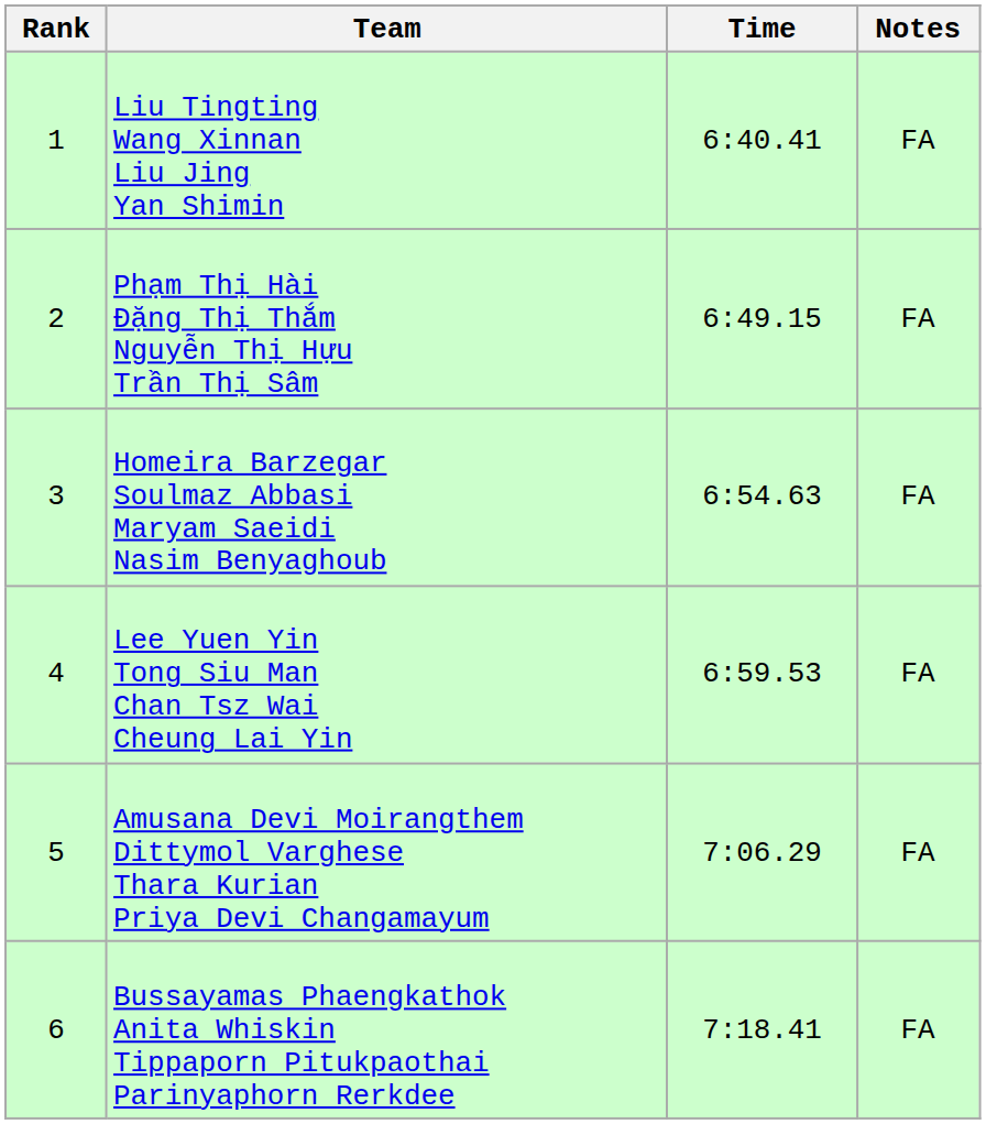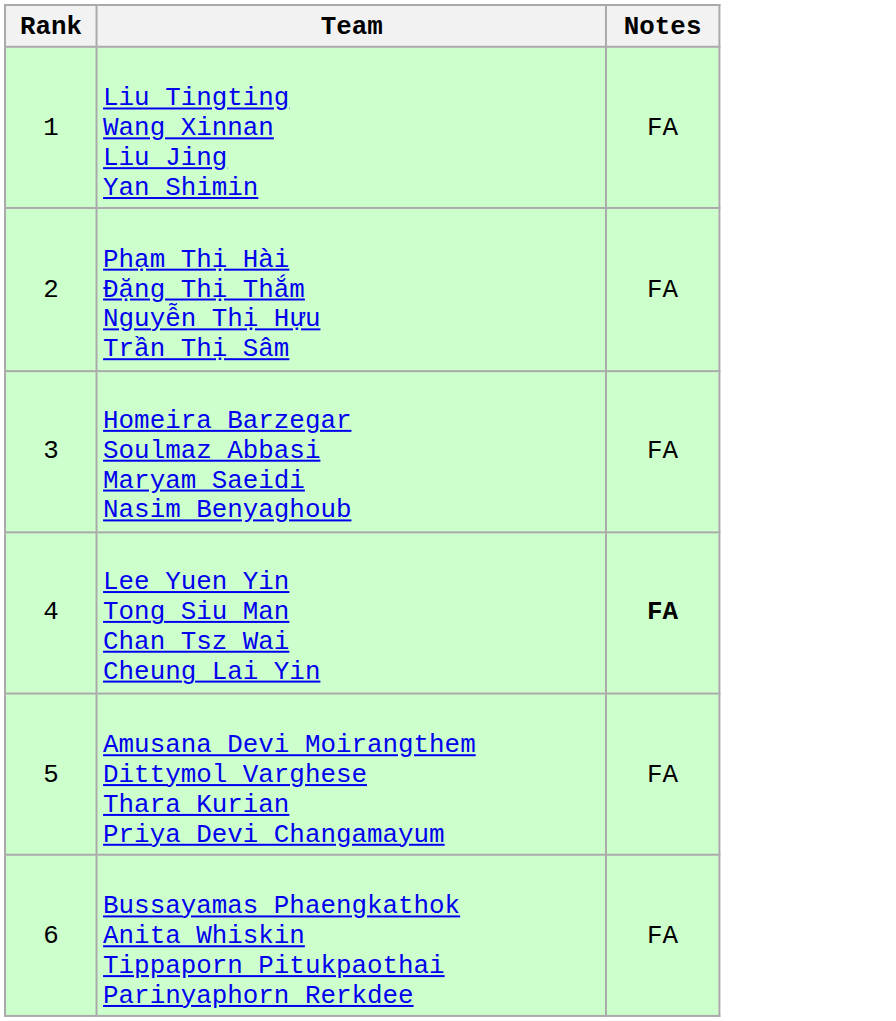 <table class=wikitable style="text-align:center">
 <tr>
 <th width=40>Rank</th>
 <th width=250>Team</th>
-<th width=80>Time</th>
 <th width=50>Notes</th>
 </tr>
 <tr bgcolor="ccffcc">
 <td>1</td>
 <td align=left><br><a href='#'>Liu Tingting</a><br><a href='#'>Wang Xinnan</a><br><a href='#'>Liu Jing</a><br><a href='#'>Yan Shimin</a></td>
-<td>6:40.41</td>
 <td>FA</td>
 </tr>
 <tr bgcolor="ccffcc">
 <td>2</td>
 <td align=left><br><a href='#'>Phạm Thị Hài</a><br><a href='#'>Đặng Thị Thắm</a><br><a href='#'>Nguyễn Thị Hựu</a><br><a href='#'>Trần Thị Sâm</a></td>
-<td>6:49.15</td>
 <td>FA</td>
 </tr>
 <tr bgcolor="ccffcc">
 <td>3</td>
 <td align=left><br><a href='#'>Homeira Barzegar</a><br><a href='#'>Soulmaz Abbasi</a><br><a href='#'>Maryam Saeidi</a><br><a href='#'>Nasim Benyaghoub</a></td>
-<td>6:54.63</td>
 <td>FA</td>
 </tr>
 <tr bgcolor="ccffcc">
 <td>4</td>
 <td align=left><br><a href='#'>Lee Yuen Yin</a><br><a href='#'>Tong Siu Man</a><br><a href='#'>Chan Tsz Wai</a><br><a href='#'>Cheung Lai Yin</a></td>
-<td>6:59.53</td>
-<td>FA</td>
+<td><strong>FA</strong></td>
 </tr>
 <tr bgcolor="ccffcc">
 <td>5</td>
 <td align=left><br><a href='#'>Amusana Devi Moirangthem</a><br><a href='#'>Dittymol Varghese</a><br><a href='#'>Thara Kurian</a><br><a href='#'>Priya Devi Changamayum</a></td>
-<td>7:06.29</td>
 <td>FA</td>
 </tr>
 <tr bgcolor="ccffcc">
 <td>6</td>
 <td align=left><br><a href='#'>Bussayamas Phaengkathok</a><br><a href='#'>Anita Whiskin</a><br><a href='#'>Tippaporn Pitukpaothai</a><br><a href='#'>Parinyaphorn Rerkdee</a></td>
-<td>7:18.41</td>
 <td>FA</td>
 </tr>
 </table>
